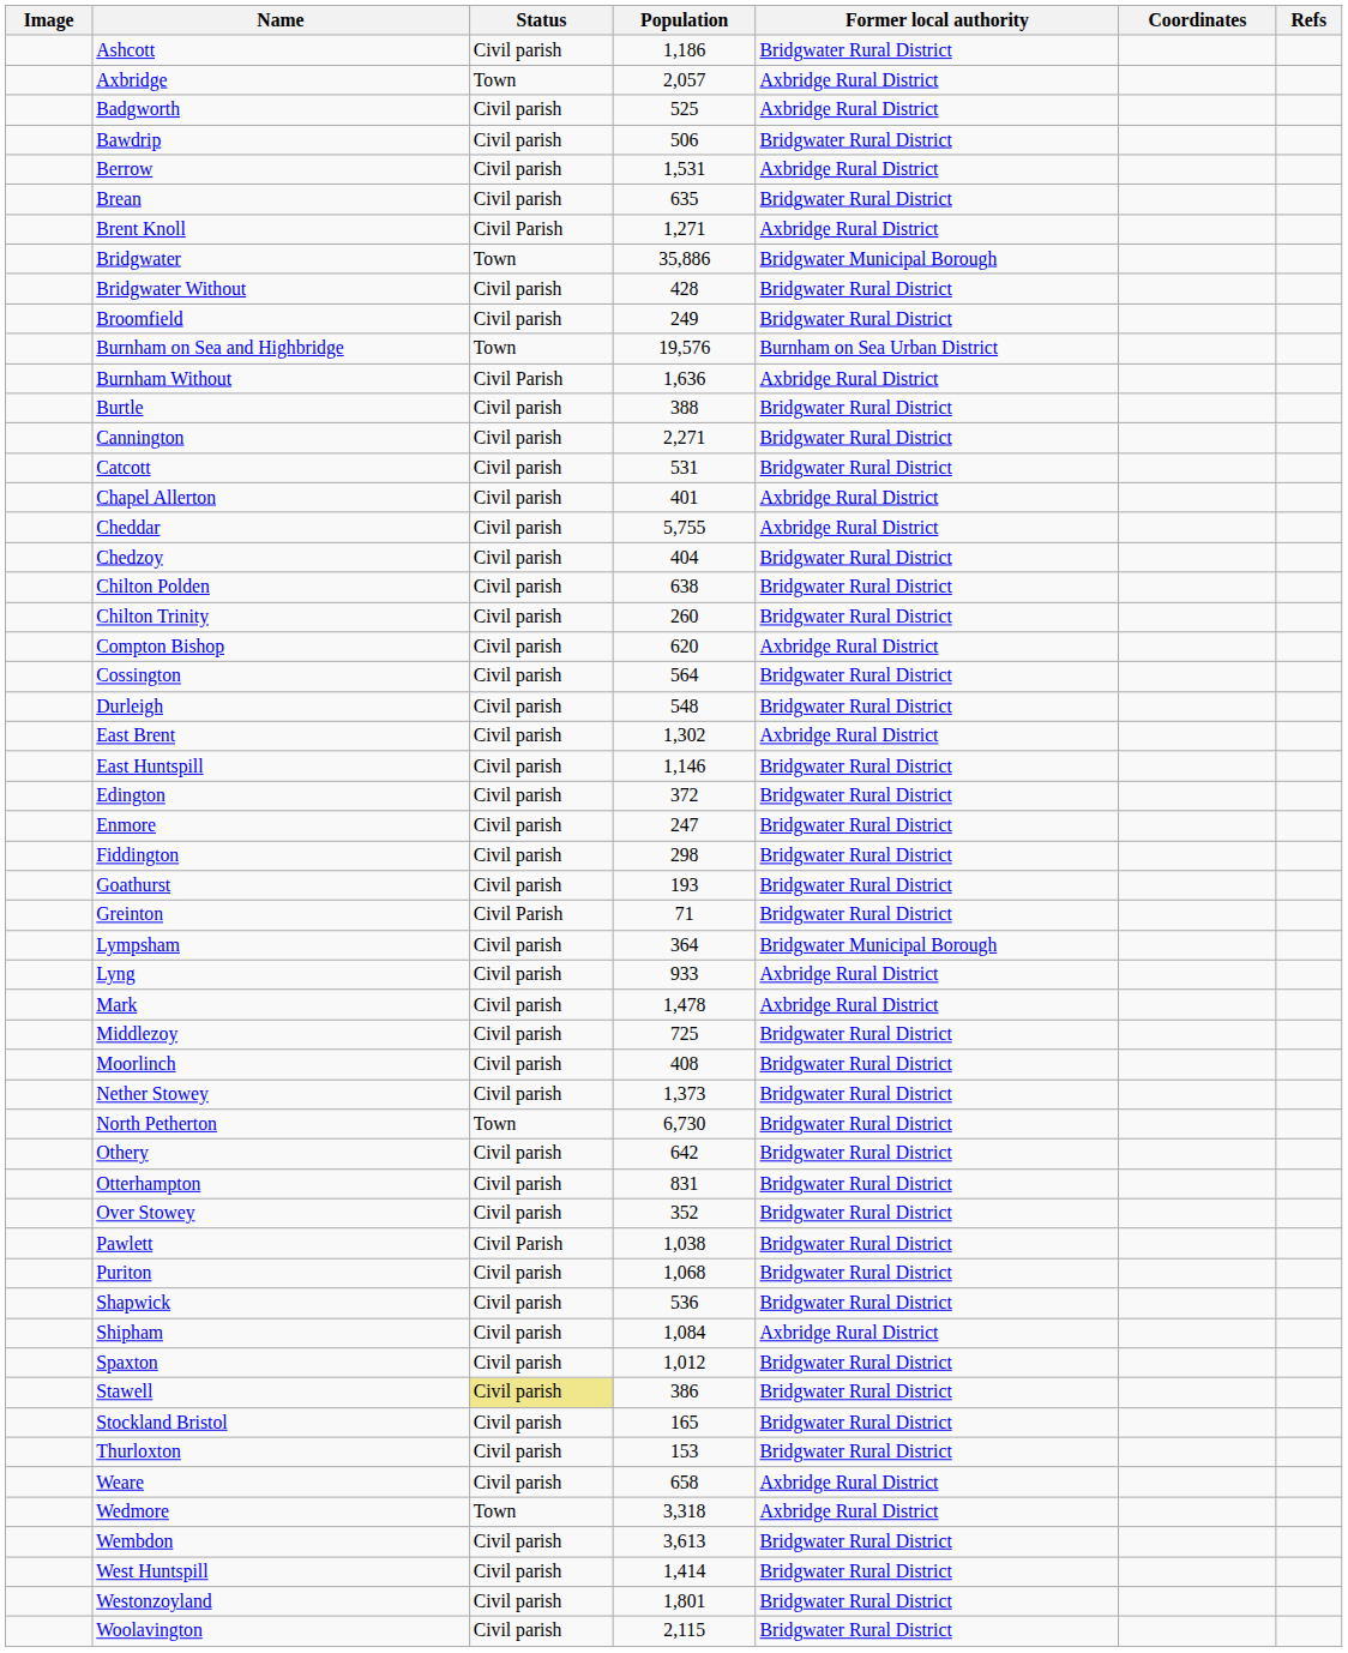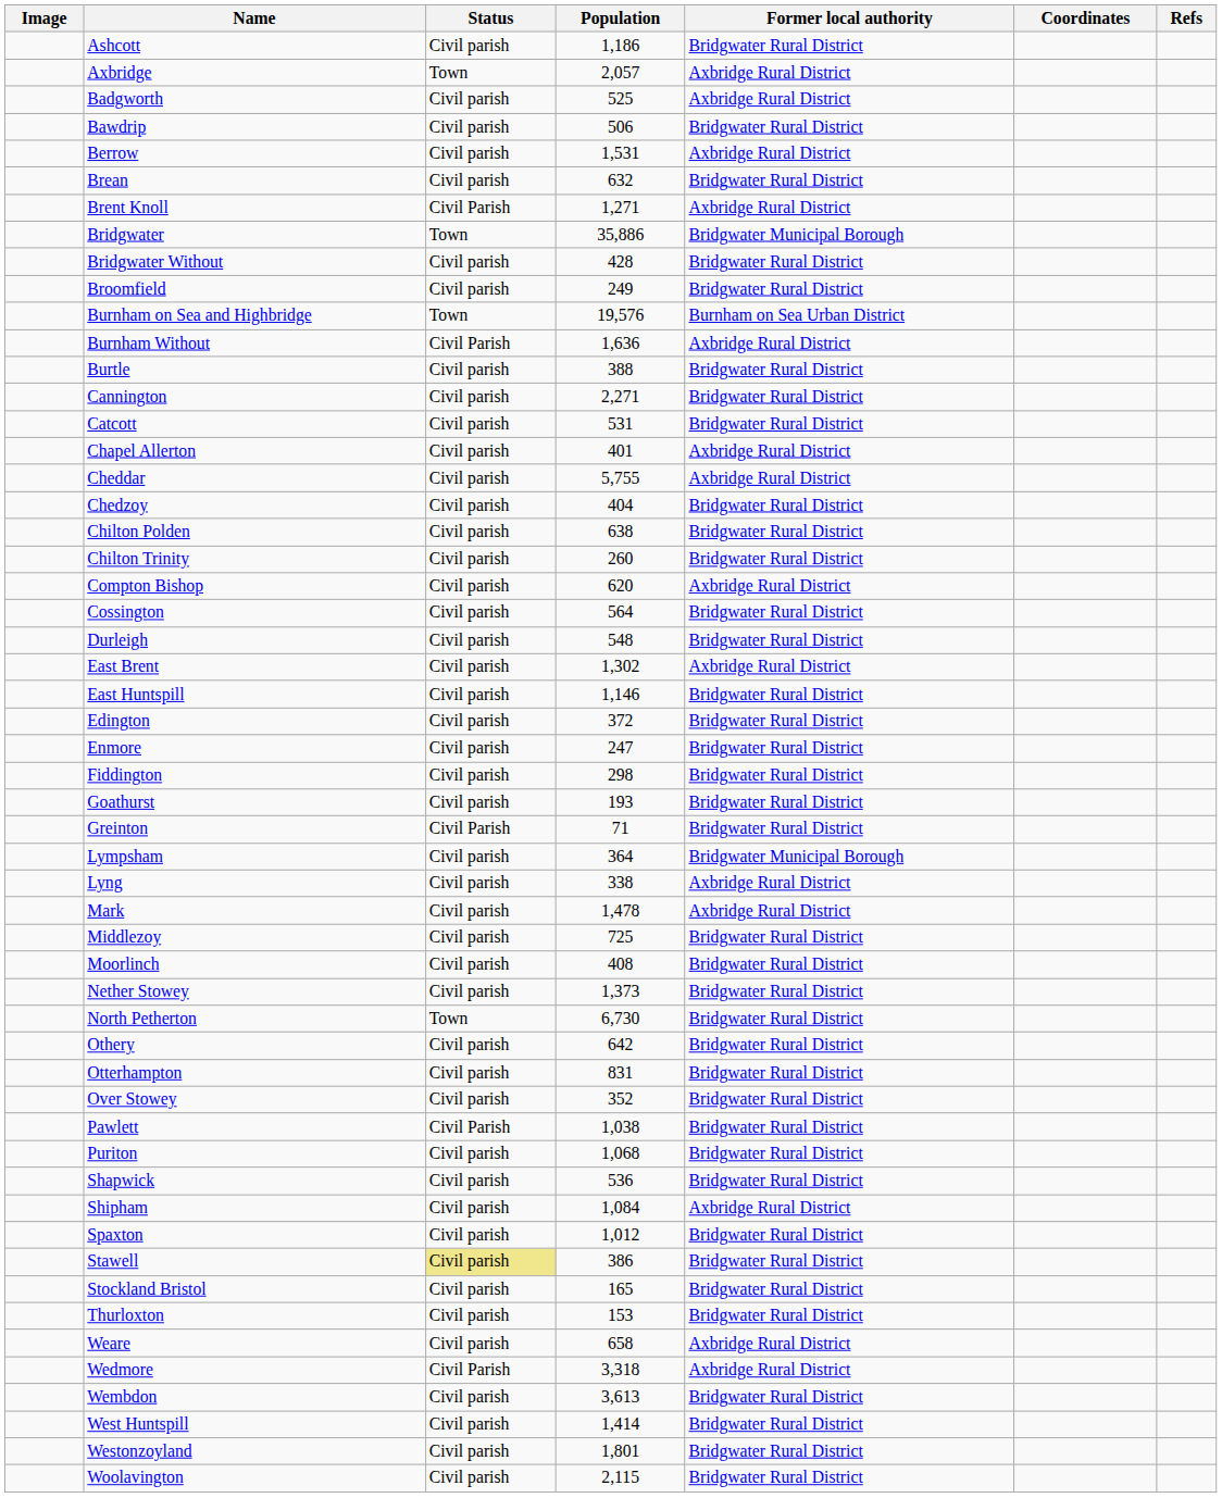 <table class="wikitable sortable" style="width:90%;">
 <tr>
 <th class="unsortable">Image</th>
 <th>Name</th>
 <th>Status</th>
 <th>Population</th>
 <th>Former local authority</th>
 <th class="unsortable">Coordinates</th>
 <th class="unsortable">Refs</th>
 </tr>
 <tr>
 <td></td>
 <td><a href='#'>Ashcott</a></td>
 <td>Civil parish</td>
 <td style="text-align:center;">1,186</td>
 <td><a href='#'>Bridgwater Rural District</a></td>
 <td></td>
 <td></td>
 </tr>
 <tr>
 <td></td>
 <td><a href='#'>Axbridge</a></td>
 <td>Town</td>
 <td style="text-align:center;">2,057</td>
 <td><a href='#'>Axbridge Rural District</a></td>
 <td></td>
 <td></td>
 </tr>
 <tr>
 <td></td>
 <td><a href='#'>Badgworth</a></td>
 <td>Civil parish</td>
 <td style="text-align:center;">525</td>
 <td><a href='#'>Axbridge Rural District</a></td>
 <td></td>
 <td></td>
 </tr>
 <tr>
 <td></td>
 <td><a href='#'>Bawdrip</a></td>
 <td>Civil parish</td>
 <td style="text-align:center;">506</td>
 <td><a href='#'>Bridgwater Rural District</a></td>
 <td></td>
 <td></td>
 </tr>
 <tr>
 <td></td>
 <td><a href='#'>Berrow</a></td>
 <td>Civil parish</td>
 <td style="text-align:center;">1,531</td>
 <td><a href='#'>Axbridge Rural District</a></td>
 <td></td>
 <td></td>
 </tr>
 <tr>
 <td></td>
 <td><a href='#'>Brean</a></td>
 <td>Civil parish</td>
-<td style="text-align:center;">635</td>
+<td style="text-align:center;">632</td>
 <td><a href='#'>Bridgwater Rural District</a></td>
 <td></td>
 <td></td>
 </tr>
 <tr>
 <td></td>
 <td><a href='#'>Brent Knoll</a></td>
 <td>Civil Parish</td>
 <td style="text-align:center;">1,271</td>
 <td><a href='#'>Axbridge Rural District</a></td>
 <td></td>
 <td></td>
 </tr>
 <tr>
 <td></td>
 <td><a href='#'>Bridgwater</a></td>
 <td>Town</td>
 <td style="text-align:center;">35,886</td>
 <td><a href='#'>Bridgwater Municipal Borough</a></td>
 <td></td>
 <td></td>
 </tr>
 <tr>
 <td></td>
 <td><a href='#'>Bridgwater Without</a></td>
 <td>Civil parish</td>
 <td style="text-align:center;">428</td>
 <td><a href='#'>Bridgwater Rural District</a></td>
 <td></td>
 <td></td>
 </tr>
 <tr>
 <td></td>
 <td><a href='#'>Broomfield</a></td>
 <td>Civil parish</td>
 <td style="text-align:center;">249</td>
 <td><a href='#'>Bridgwater Rural District</a></td>
 <td></td>
 <td></td>
 </tr>
 <tr>
 <td></td>
 <td><a href='#'>Burnham on Sea and Highbridge</a></td>
 <td>Town</td>
 <td style="text-align:center;">19,576</td>
 <td><a href='#'>Burnham on Sea Urban District</a></td>
 <td></td>
 <td></td>
 </tr>
 <tr>
 <td></td>
 <td><a href='#'>Burnham Without</a></td>
 <td>Civil Parish</td>
 <td style="text-align:center;">1,636</td>
 <td><a href='#'>Axbridge Rural District</a></td>
 <td></td>
 <td></td>
 </tr>
 <tr>
 <td></td>
 <td><a href='#'>Burtle</a></td>
 <td>Civil parish</td>
 <td style="text-align:center;">388</td>
 <td><a href='#'>Bridgwater Rural District</a></td>
 <td></td>
 <td></td>
 </tr>
 <tr>
 <td></td>
 <td><a href='#'>Cannington</a></td>
 <td>Civil parish</td>
 <td style="text-align:center;">2,271</td>
 <td><a href='#'>Bridgwater Rural District</a></td>
 <td></td>
 <td></td>
 </tr>
 <tr>
 <td></td>
 <td><a href='#'>Catcott</a></td>
 <td>Civil parish</td>
 <td style="text-align:center;">531</td>
 <td><a href='#'>Bridgwater Rural District</a></td>
 <td></td>
 <td></td>
 </tr>
 <tr>
 <td></td>
 <td><a href='#'>Chapel Allerton</a></td>
 <td>Civil parish</td>
 <td style="text-align:center;">401</td>
 <td><a href='#'>Axbridge Rural District</a></td>
 <td></td>
 <td></td>
 </tr>
 <tr>
 <td></td>
 <td><a href='#'>Cheddar</a></td>
 <td>Civil parish</td>
 <td style="text-align:center;">5,755</td>
 <td><a href='#'>Axbridge Rural District</a></td>
 <td></td>
 <td></td>
 </tr>
 <tr>
 <td></td>
 <td><a href='#'>Chedzoy</a></td>
 <td>Civil parish</td>
 <td style="text-align:center;">404</td>
 <td><a href='#'>Bridgwater Rural District</a></td>
 <td></td>
 <td></td>
 </tr>
 <tr>
 <td></td>
 <td><a href='#'>Chilton Polden</a></td>
 <td>Civil parish</td>
 <td style="text-align:center;">638</td>
 <td><a href='#'>Bridgwater Rural District</a></td>
 <td></td>
 <td></td>
 </tr>
 <tr>
 <td></td>
 <td><a href='#'>Chilton Trinity</a></td>
 <td>Civil parish</td>
 <td style="text-align:center;">260</td>
 <td><a href='#'>Bridgwater Rural District</a></td>
 <td></td>
 <td></td>
 </tr>
 <tr>
 <td></td>
 <td><a href='#'>Compton Bishop</a></td>
 <td>Civil parish</td>
 <td style="text-align:center;">620</td>
 <td><a href='#'>Axbridge Rural District</a></td>
 <td></td>
 <td></td>
 </tr>
 <tr>
 <td></td>
 <td><a href='#'>Cossington</a></td>
 <td>Civil parish</td>
 <td style="text-align:center;">564</td>
 <td><a href='#'>Bridgwater Rural District</a></td>
 <td></td>
 <td></td>
 </tr>
 <tr>
 <td></td>
 <td><a href='#'>Durleigh</a></td>
 <td>Civil parish</td>
 <td style="text-align:center;">548</td>
 <td><a href='#'>Bridgwater Rural District</a></td>
 <td></td>
 <td></td>
 </tr>
 <tr>
 <td></td>
 <td><a href='#'>East Brent</a></td>
 <td>Civil parish</td>
 <td style="text-align:center;">1,302</td>
 <td><a href='#'>Axbridge Rural District</a></td>
 <td></td>
 <td></td>
 </tr>
 <tr>
 <td></td>
 <td><a href='#'>East Huntspill</a></td>
 <td>Civil parish</td>
 <td style="text-align:center;">1,146</td>
 <td><a href='#'>Bridgwater Rural District</a></td>
 <td></td>
 <td></td>
 </tr>
 <tr>
 <td></td>
 <td><a href='#'>Edington</a></td>
 <td>Civil parish</td>
 <td style="text-align:center;">372</td>
 <td><a href='#'>Bridgwater Rural District</a></td>
 <td></td>
 <td></td>
 </tr>
 <tr>
 <td></td>
 <td><a href='#'>Enmore</a></td>
 <td>Civil parish</td>
 <td style="text-align:center;">247</td>
 <td><a href='#'>Bridgwater Rural District</a></td>
 <td></td>
 <td></td>
 </tr>
 <tr>
 <td></td>
 <td><a href='#'>Fiddington</a></td>
 <td>Civil parish</td>
 <td style="text-align:center;">298</td>
 <td><a href='#'>Bridgwater Rural District</a></td>
 <td></td>
 <td></td>
 </tr>
 <tr>
 <td></td>
 <td><a href='#'>Goathurst</a></td>
 <td>Civil parish</td>
 <td style="text-align:center;">193</td>
 <td><a href='#'>Bridgwater Rural District</a></td>
 <td></td>
 <td></td>
 </tr>
 <tr>
 <td></td>
 <td><a href='#'>Greinton</a></td>
 <td>Civil Parish</td>
 <td style="text-align:center;">71</td>
 <td><a href='#'>Bridgwater Rural District</a></td>
 <td></td>
 <td></td>
 </tr>
 <tr>
 <td></td>
 <td><a href='#'>Lympsham</a></td>
 <td>Civil parish</td>
 <td style="text-align:center;">364</td>
 <td><a href='#'>Bridgwater Municipal Borough</a></td>
 <td></td>
 <td></td>
 </tr>
 <tr>
 <td></td>
 <td><a href='#'>Lyng</a></td>
 <td>Civil parish</td>
-<td style="text-align:center;">933</td>
+<td style="text-align:center;">338</td>
 <td><a href='#'>Axbridge Rural District</a></td>
 <td></td>
 <td></td>
 </tr>
 <tr>
 <td></td>
 <td><a href='#'>Mark</a></td>
 <td>Civil parish</td>
 <td style="text-align:center;">1,478</td>
 <td><a href='#'>Axbridge Rural District</a></td>
 <td></td>
 <td></td>
 </tr>
 <tr>
 <td></td>
 <td><a href='#'>Middlezoy</a></td>
 <td>Civil parish</td>
 <td style="text-align:center;">725</td>
 <td><a href='#'>Bridgwater Rural District</a></td>
 <td></td>
 <td></td>
 </tr>
 <tr>
 <td></td>
 <td><a href='#'>Moorlinch</a></td>
 <td>Civil parish</td>
 <td style="text-align:center;">408</td>
 <td><a href='#'>Bridgwater Rural District</a></td>
 <td></td>
 <td></td>
 </tr>
 <tr>
 <td></td>
 <td><a href='#'>Nether Stowey</a></td>
 <td>Civil parish</td>
 <td style="text-align:center;">1,373</td>
 <td><a href='#'>Bridgwater Rural District</a></td>
 <td></td>
 <td></td>
 </tr>
 <tr>
 <td></td>
 <td><a href='#'>North Petherton</a></td>
 <td>Town</td>
 <td style="text-align:center;">6,730</td>
 <td><a href='#'>Bridgwater Rural District</a></td>
 <td></td>
 <td></td>
 </tr>
 <tr>
 <td></td>
 <td><a href='#'>Othery</a></td>
 <td>Civil parish</td>
 <td style="text-align:center;">642</td>
 <td><a href='#'>Bridgwater Rural District</a></td>
 <td></td>
 <td></td>
 </tr>
 <tr>
 <td></td>
 <td><a href='#'>Otterhampton</a></td>
 <td>Civil parish</td>
 <td style="text-align:center;">831</td>
 <td><a href='#'>Bridgwater Rural District</a></td>
 <td></td>
 <td></td>
 </tr>
 <tr>
 <td></td>
 <td><a href='#'>Over Stowey</a></td>
 <td>Civil parish</td>
 <td style="text-align:center;">352</td>
 <td><a href='#'>Bridgwater Rural District</a></td>
 <td></td>
 <td></td>
 </tr>
 <tr>
 <td></td>
 <td><a href='#'>Pawlett</a></td>
 <td>Civil Parish</td>
 <td style="text-align:center;">1,038</td>
 <td><a href='#'>Bridgwater Rural District</a></td>
 <td></td>
 <td></td>
 </tr>
 <tr>
 <td></td>
 <td><a href='#'>Puriton</a></td>
 <td>Civil parish</td>
 <td style="text-align:center;">1,068</td>
 <td><a href='#'>Bridgwater Rural District</a></td>
 <td></td>
 <td></td>
 </tr>
 <tr>
 <td></td>
 <td><a href='#'>Shapwick</a></td>
 <td>Civil parish</td>
 <td style="text-align:center;">536</td>
 <td><a href='#'>Bridgwater Rural District</a></td>
 <td></td>
 <td></td>
 </tr>
 <tr>
 <td></td>
 <td><a href='#'>Shipham</a></td>
 <td>Civil parish</td>
 <td style="text-align:center;">1,084</td>
 <td><a href='#'>Axbridge Rural District</a></td>
 <td></td>
 <td></td>
 </tr>
 <tr>
 <td></td>
 <td><a href='#'>Spaxton</a></td>
 <td>Civil parish</td>
 <td style="text-align:center;">1,012</td>
 <td><a href='#'>Bridgwater Rural District</a></td>
 <td></td>
 <td></td>
 </tr>
 <tr>
 <td></td>
 <td><a href='#'>Stawell</a></td>
 <td style="background: khaki;">Civil parish</td>
 <td style="text-align:center;">386</td>
 <td><a href='#'>Bridgwater Rural District</a></td>
 <td></td>
 <td></td>
 </tr>
 <tr>
 <td></td>
 <td><a href='#'>Stockland Bristol</a></td>
 <td>Civil parish</td>
 <td style="text-align:center;">165</td>
 <td><a href='#'>Bridgwater Rural District</a></td>
 <td></td>
 <td></td>
 </tr>
 <tr>
 <td></td>
 <td><a href='#'>Thurloxton</a></td>
 <td>Civil parish</td>
 <td style="text-align:center;">153</td>
 <td><a href='#'>Bridgwater Rural District</a></td>
 <td></td>
 <td></td>
 </tr>
 <tr>
 <td></td>
 <td><a href='#'>Weare</a></td>
 <td>Civil parish</td>
 <td style="text-align:center;">658</td>
 <td><a href='#'>Axbridge Rural District</a></td>
 <td></td>
 <td></td>
 </tr>
 <tr>
 <td></td>
 <td><a href='#'>Wedmore</a></td>
-<td>Town</td>
+<td>Civil Parish</td>
 <td style="text-align:center;">3,318</td>
 <td><a href='#'>Axbridge Rural District</a></td>
 <td></td>
 <td></td>
 </tr>
 <tr>
 <td></td>
 <td><a href='#'>Wembdon</a></td>
 <td>Civil parish</td>
 <td style="text-align:center;">3,613</td>
 <td><a href='#'>Bridgwater Rural District</a></td>
 <td></td>
 <td></td>
 </tr>
 <tr>
 <td></td>
 <td><a href='#'>West Huntspill</a></td>
 <td>Civil parish</td>
 <td style="text-align:center;">1,414</td>
 <td><a href='#'>Bridgwater Rural District</a></td>
 <td></td>
 <td></td>
 </tr>
 <tr>
 <td></td>
 <td><a href='#'>Westonzoyland</a></td>
 <td>Civil parish</td>
 <td style="text-align:center;">1,801</td>
 <td><a href='#'>Bridgwater Rural District</a></td>
 <td></td>
 <td></td>
 </tr>
 <tr>
 <td></td>
 <td><a href='#'>Woolavington</a></td>
 <td>Civil parish</td>
 <td style="text-align:center;">2,115</td>
 <td><a href='#'>Bridgwater Rural District</a></td>
 <td></td>
 <td></td>
 </tr>
 </table>
